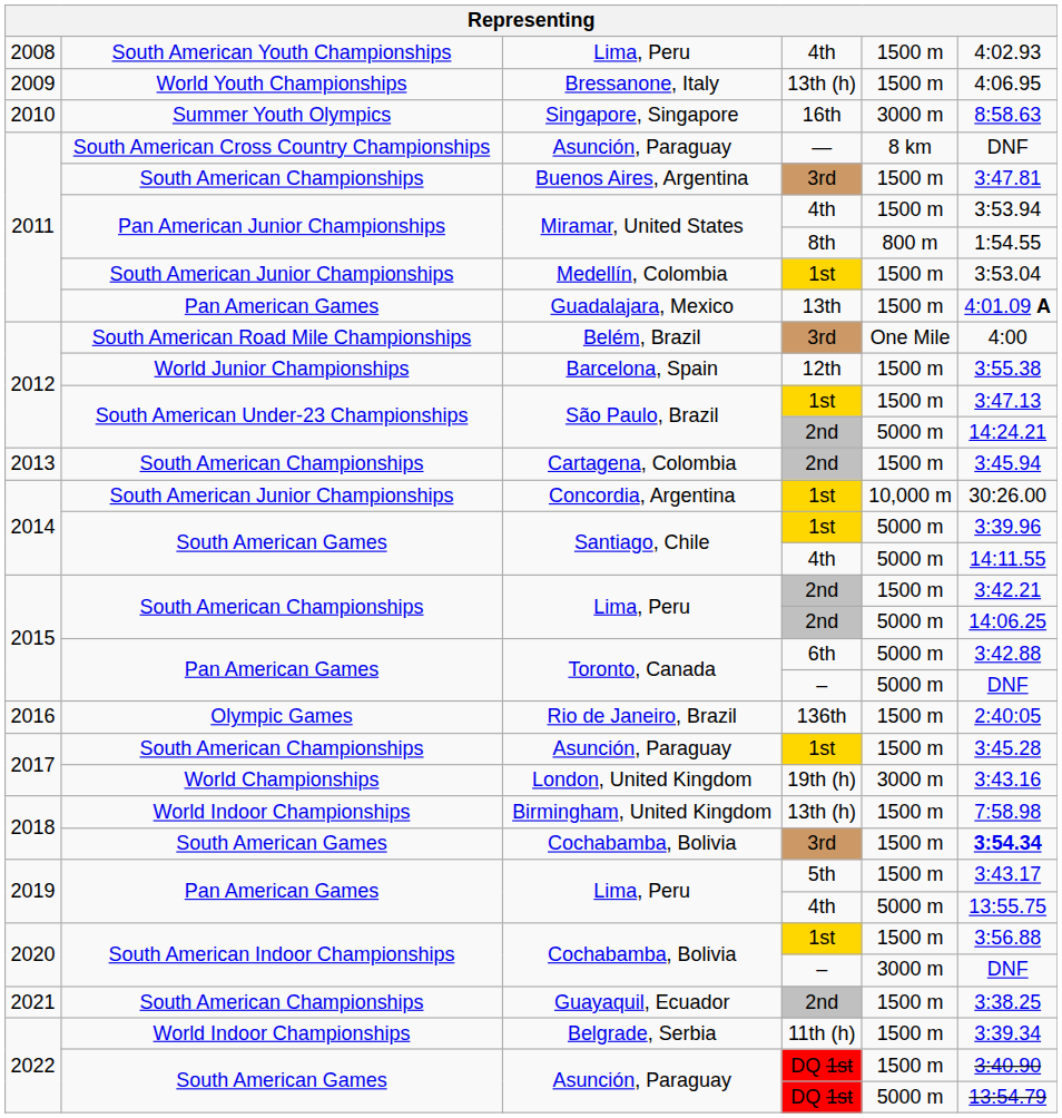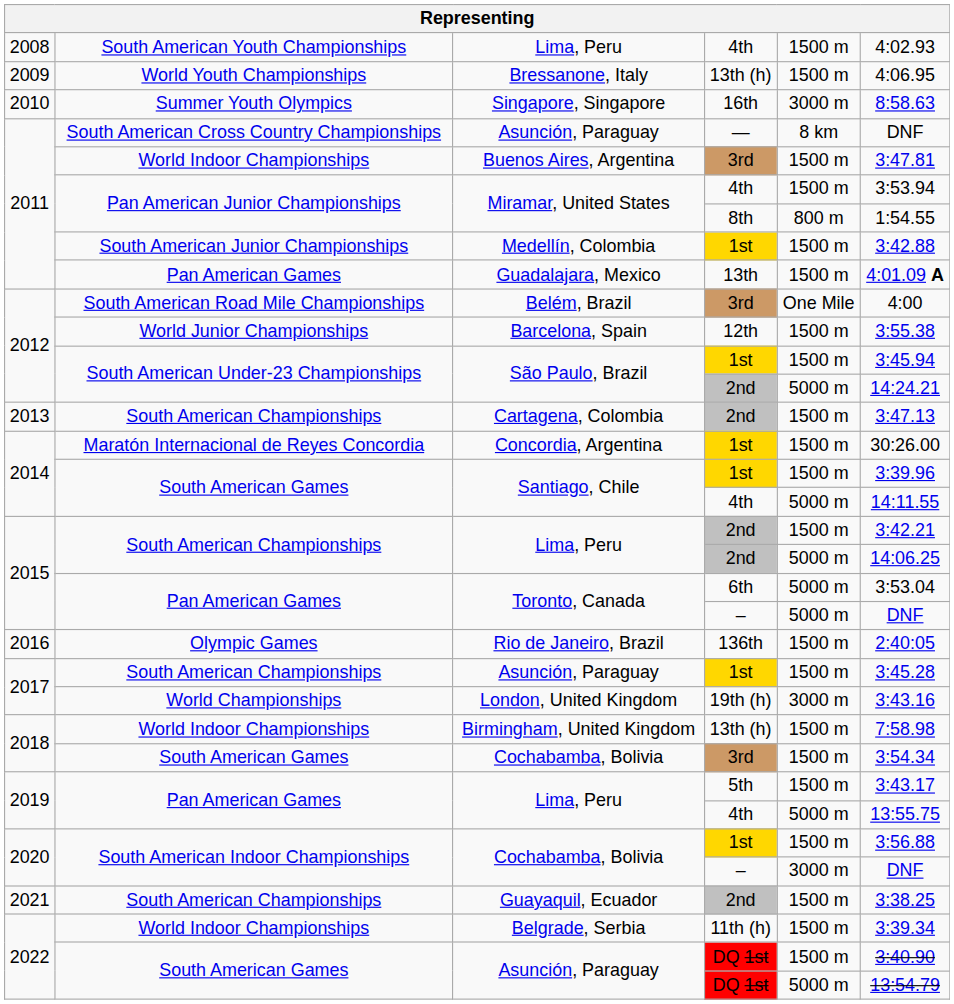 <table class="wikitable center col2izq" style="text-align:center;width:845px;">
 <tr>
 <th colspan="6">Representing </th>
 </tr>
 <tr>
 <td>2008</td>
 <td><a href='#'>South American Youth Championships</a></td>
 <td><a href='#'>Lima</a>, Peru</td>
 <td>4th</td>
 <td>1500 m</td>
 <td>4:02.93</td>
 </tr>
 <tr>
 <td>2009</td>
 <td><a href='#'>World Youth Championships</a></td>
 <td><a href='#'>Bressanone</a>, Italy</td>
 <td>13th (h)</td>
 <td>1500 m</td>
 <td>4:06.95</td>
 </tr>
 <tr>
 <td>2010</td>
 <td><a href='#'>Summer Youth Olympics</a></td>
 <td><a href='#'>Singapore</a>, Singapore</td>
 <td>16th</td>
 <td>3000 m</td>
 <td><a href='#'>8:58.63</a></td>
 </tr>
 <tr>
 <td rowspan=6>2011</td>
 <td><a href='#'>South American Cross Country Championships</a></td>
 <td><a href='#'>Asunción</a>, Paraguay</td>
 <td>—</td>
 <td>8 km</td>
 <td>DNF</td>
 </tr>
 <tr>
-<td><a href='#'>South American Championships</a></td>
+<td><a href='#'>World Indoor Championships</a></td>
 <td><a href='#'>Buenos Aires</a>, Argentina</td>
 <td bgcolor=cc9966>3rd</td>
 <td>1500 m</td>
 <td><a href='#'>3:47.81</a></td>
 </tr>
 <tr>
 <td rowspan=2><a href='#'>Pan American Junior Championships</a></td>
 <td rowspan=2><a href='#'>Miramar</a>, United States</td>
 <td>4th</td>
 <td>1500 m</td>
 <td>3:53.94</td>
 </tr>
 <tr>
 <td>8th</td>
 <td>800 m</td>
 <td>1:54.55</td>
 </tr>
 <tr>
 <td><a href='#'>South American Junior Championships</a></td>
 <td><a href='#'>Medellín</a>, Colombia</td>
 <td bgcolor=gold>1st</td>
 <td>1500 m</td>
-<td>3:53.04</td>
+<td><a href='#'>3:42.88</a></td>
 </tr>
 <tr>
 <td><a href='#'>Pan American Games</a></td>
 <td><a href='#'>Guadalajara</a>, Mexico</td>
 <td>13th</td>
 <td>1500 m</td>
 <td><a href='#'>4:01.09</a> <strong>A</strong></td>
 </tr>
 <tr>
 <td rowspan=4>2012</td>
 <td><a href='#'>South American Road Mile Championships</a></td>
 <td><a href='#'>Belém</a>, Brazil</td>
 <td bgcolor=cc9966>3rd</td>
 <td>One Mile</td>
 <td>4:00</td>
 </tr>
 <tr>
 <td><a href='#'>World Junior Championships</a></td>
 <td><a href='#'>Barcelona</a>, Spain</td>
 <td>12th</td>
 <td>1500 m</td>
 <td><a href='#'>3:55.38</a></td>
 </tr>
 <tr>
 <td rowspan=2><a href='#'>South American Under-23 Championships</a></td>
 <td rowspan=2><a href='#'>São Paulo</a>, Brazil</td>
 <td bgcolor=gold>1st</td>
 <td>1500 m</td>
-<td><a href='#'>3:47.13</a></td>
+<td><a href='#'>3:45.94</a></td>
 </tr>
 <tr>
 <td bgcolor=silver>2nd</td>
 <td>5000 m</td>
 <td><a href='#'>14:24.21</a></td>
 </tr>
 <tr>
 <td>2013</td>
 <td><a href='#'>South American Championships</a></td>
 <td><a href='#'>Cartagena</a>, Colombia</td>
 <td bgcolor=silver>2nd</td>
 <td>1500 m</td>
-<td><a href='#'>3:45.94</a></td>
+<td><a href='#'>3:47.13</a></td>
 </tr>
 <tr>
 <td rowspan=3>2014</td>
-<td><a href='#'>South American Junior Championships</a></td>
+<td><a href='#'>Maratón Internacional de Reyes Concordia</a></td>
 <td><a href='#'>Concordia</a>, Argentina</td>
 <td bgcolor=gold>1st</td>
-<td>10,000 m</td>
+<td>1500 m</td>
 <td>30:26.00</td>
 </tr>
 <tr>
 <td rowspan=2><a href='#'>South American Games</a></td>
 <td rowspan=2><a href='#'>Santiago</a>, Chile</td>
 <td bgcolor=gold>1st</td>
-<td>5000 m</td>
+<td>1500 m</td>
 <td><a href='#'>3:39.96</a></td>
 </tr>
 <tr>
 <td>4th</td>
 <td>5000 m</td>
 <td><a href='#'>14:11.55</a></td>
 </tr>
 <tr>
 <td rowspan=4>2015</td>
 <td rowspan=2><a href='#'>South American Championships</a></td>
 <td rowspan=2><a href='#'>Lima</a>, Peru</td>
 <td bgcolor=silver>2nd</td>
 <td>1500 m</td>
 <td><a href='#'>3:42.21</a></td>
 </tr>
 <tr>
 <td bgcolor=silver>2nd</td>
 <td>5000 m</td>
 <td><a href='#'>14:06.25</a></td>
 </tr>
 <tr>
 <td rowspan=2><a href='#'>Pan American Games</a></td>
 <td rowspan=2><a href='#'>Toronto</a>, Canada</td>
 <td>6th</td>
 <td>5000 m</td>
-<td><a href='#'>3:42.88</a></td>
+<td>3:53.04</td>
 </tr>
 <tr>
 <td>–</td>
 <td>5000 m</td>
 <td><a href='#'>DNF</a></td>
 </tr>
 <tr>
 <td>2016</td>
 <td><a href='#'>Olympic Games</a></td>
 <td><a href='#'>Rio de Janeiro</a>, Brazil</td>
 <td>136th</td>
 <td>1500 m</td>
 <td><a href='#'>2:40:05</a></td>
 </tr>
 <tr>
 <td rowspan=2>2017</td>
 <td><a href='#'>South American Championships</a></td>
 <td><a href='#'>Asunción</a>, Paraguay</td>
 <td bgcolor=gold>1st</td>
 <td>1500 m</td>
 <td><a href='#'>3:45.28</a></td>
 </tr>
 <tr>
 <td><a href='#'>World Championships</a></td>
 <td><a href='#'>London</a>, United Kingdom</td>
 <td>19th (h)</td>
 <td>3000 m</td>
 <td><a href='#'>3:43.16</a></td>
 </tr>
 <tr>
 <td rowspan=2>2018</td>
 <td><a href='#'>World Indoor Championships</a></td>
 <td><a href='#'>Birmingham</a>, United Kingdom</td>
 <td>13th (h)</td>
 <td>1500 m</td>
 <td><a href='#'>7:58.98</a></td>
 </tr>
 <tr>
 <td><a href='#'>South American Games</a></td>
 <td><a href='#'>Cochabamba</a>, Bolivia</td>
 <td bgcolor=cc9966>3rd</td>
 <td>1500 m</td>
-<td><strong><a href='#'>3:54.34</a></strong></td>
+<td><a href='#'>3:54.34</a></td>
 </tr>
 <tr>
 <td rowspan=2>2019</td>
 <td rowspan=2><a href='#'>Pan American Games</a></td>
 <td rowspan=2><a href='#'>Lima</a>, Peru</td>
 <td>5th</td>
 <td>1500 m</td>
 <td><a href='#'>3:43.17</a></td>
 </tr>
 <tr>
 <td>4th</td>
 <td>5000 m</td>
 <td><a href='#'>13:55.75</a></td>
 </tr>
 <tr>
 <td rowspan=2>2020</td>
 <td rowspan=2><a href='#'>South American Indoor Championships</a></td>
 <td rowspan=2><a href='#'>Cochabamba</a>, Bolivia</td>
 <td bgcolor=gold>1st</td>
 <td>1500 m</td>
 <td><a href='#'>3:56.88</a></td>
 </tr>
 <tr>
 <td>–</td>
 <td>3000 m</td>
 <td><a href='#'>DNF</a></td>
 </tr>
 <tr>
 <td>2021</td>
 <td><a href='#'>South American Championships</a></td>
 <td><a href='#'>Guayaquil</a>, Ecuador</td>
 <td bgcolor=silver>2nd</td>
 <td>1500 m</td>
 <td><a href='#'>3:38.25</a></td>
 </tr>
 <tr>
 <td rowspan=3>2022</td>
 <td><a href='#'>World Indoor Championships</a></td>
 <td><a href='#'>Belgrade</a>, Serbia</td>
 <td>11th (h)</td>
 <td>1500 m</td>
 <td><a href='#'>3:39.34</a></td>
 </tr>
 <tr>
 <td rowspan=2><a href='#'>South American Games</a></td>
 <td rowspan=2><a href='#'>Asunción</a>, Paraguay</td>
 <td bgcolor=red>DQ <s>1st</s></td>
 <td>1500 m</td>
 <td><s><a href='#'>3:40.90</a></s></td>
 </tr>
 <tr>
 <td bgcolor=red>DQ <s>1st</s></td>
 <td>5000 m</td>
 <td><s><a href='#'>13:54.79</a></s></td>
 </tr>
 </table>
